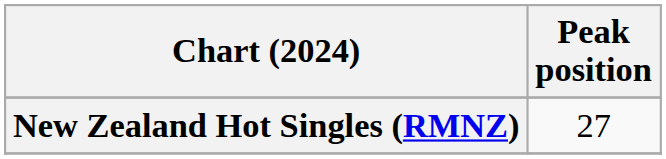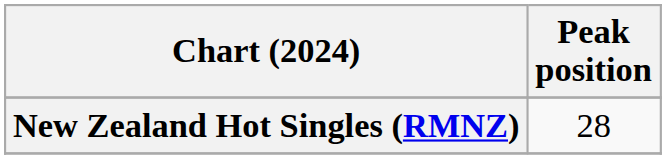 <table class="wikitable sortable plainrowheaders" style="text-align:center">
 <tr>
 <th scope="col">Chart (2024)</th>
 <th scope="col">Peak<br>position</th>
 </tr>
 <tr>
 </tr>
 <tr>
 </tr>
 <tr>
 <th scope="row">New Zealand Hot Singles (<a href='#'>RMNZ</a>)</th>
-<td>27</td>
+<td>28</td>
 </tr>
 <tr>
 </tr>
 <tr>
 </tr>
 </table>
